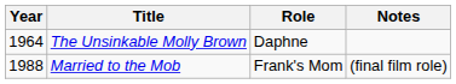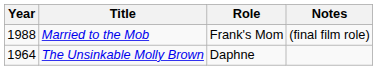 <table class="wikitable">
 <tr>
 <th>Year</th>
 <th>Title</th>
 <th>Role</th>
 <th>Notes</th>
 </tr>
 <tr>
+<td>1988</td>
+<td><em><a href='#'>Married to the Mob</a></em></td>
+<td>Frank's Mom</td>
+<td>(final film role)</td>
+</tr>
+<tr>
 <td>1964</td>
 <td><em><a href='#'>The Unsinkable Molly Brown</a></em></td>
 <td>Daphne</td>
 <td></td>
 </tr>
-<tr>
-<td>1988</td>
-<td><em><a href='#'>Married to the Mob</a></em></td>
-<td>Frank's Mom</td>
-<td>(final film role)</td>
-</tr>
 </table>
